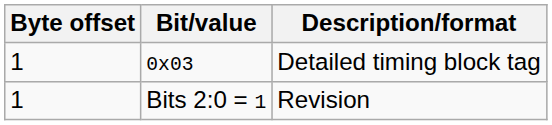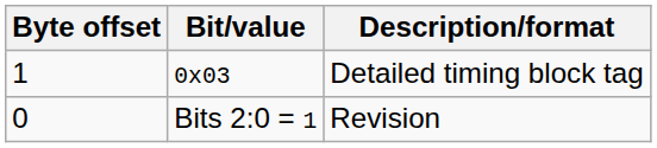 <table class=wikitable>
 <tr>
 <th>Byte offset</th>
 <th>Bit/value</th>
 <th>Description/format</th>
 </tr>
 <tr>
 <td>1</td>
 <td><code>0x03</code></td>
 <td>Detailed timing block tag</td>
 </tr>
 <tr>
-<td>1</td>
+<td>0</td>
 <td>Bits 2:0 = <code>1</code></td>
 <td>Revision</td>
 </tr>
 </table>
